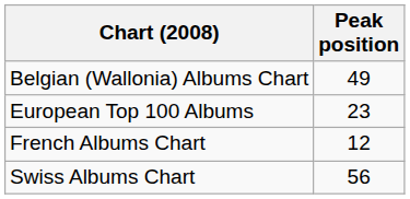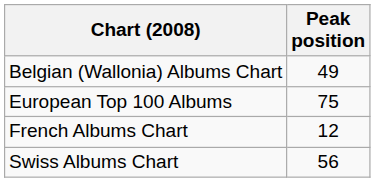 <table class="wikitable sortable">
 <tr>
 <th>Chart (2008)</th>
 <th>Peak<br>position</th>
 </tr>
 <tr>
 <td>Belgian (Wallonia) Albums Chart</td>
 <td align=center>49</td>
 </tr>
 <tr>
 <td>European Top 100 Albums</td>
-<td align=center>23</td>
+<td align=center>75</td>
 </tr>
 <tr>
 <td>French Albums Chart</td>
 <td align=center>12</td>
 </tr>
 <tr>
 <td>Swiss Albums Chart</td>
 <td align=center>56</td>
 </tr>
 </table>
